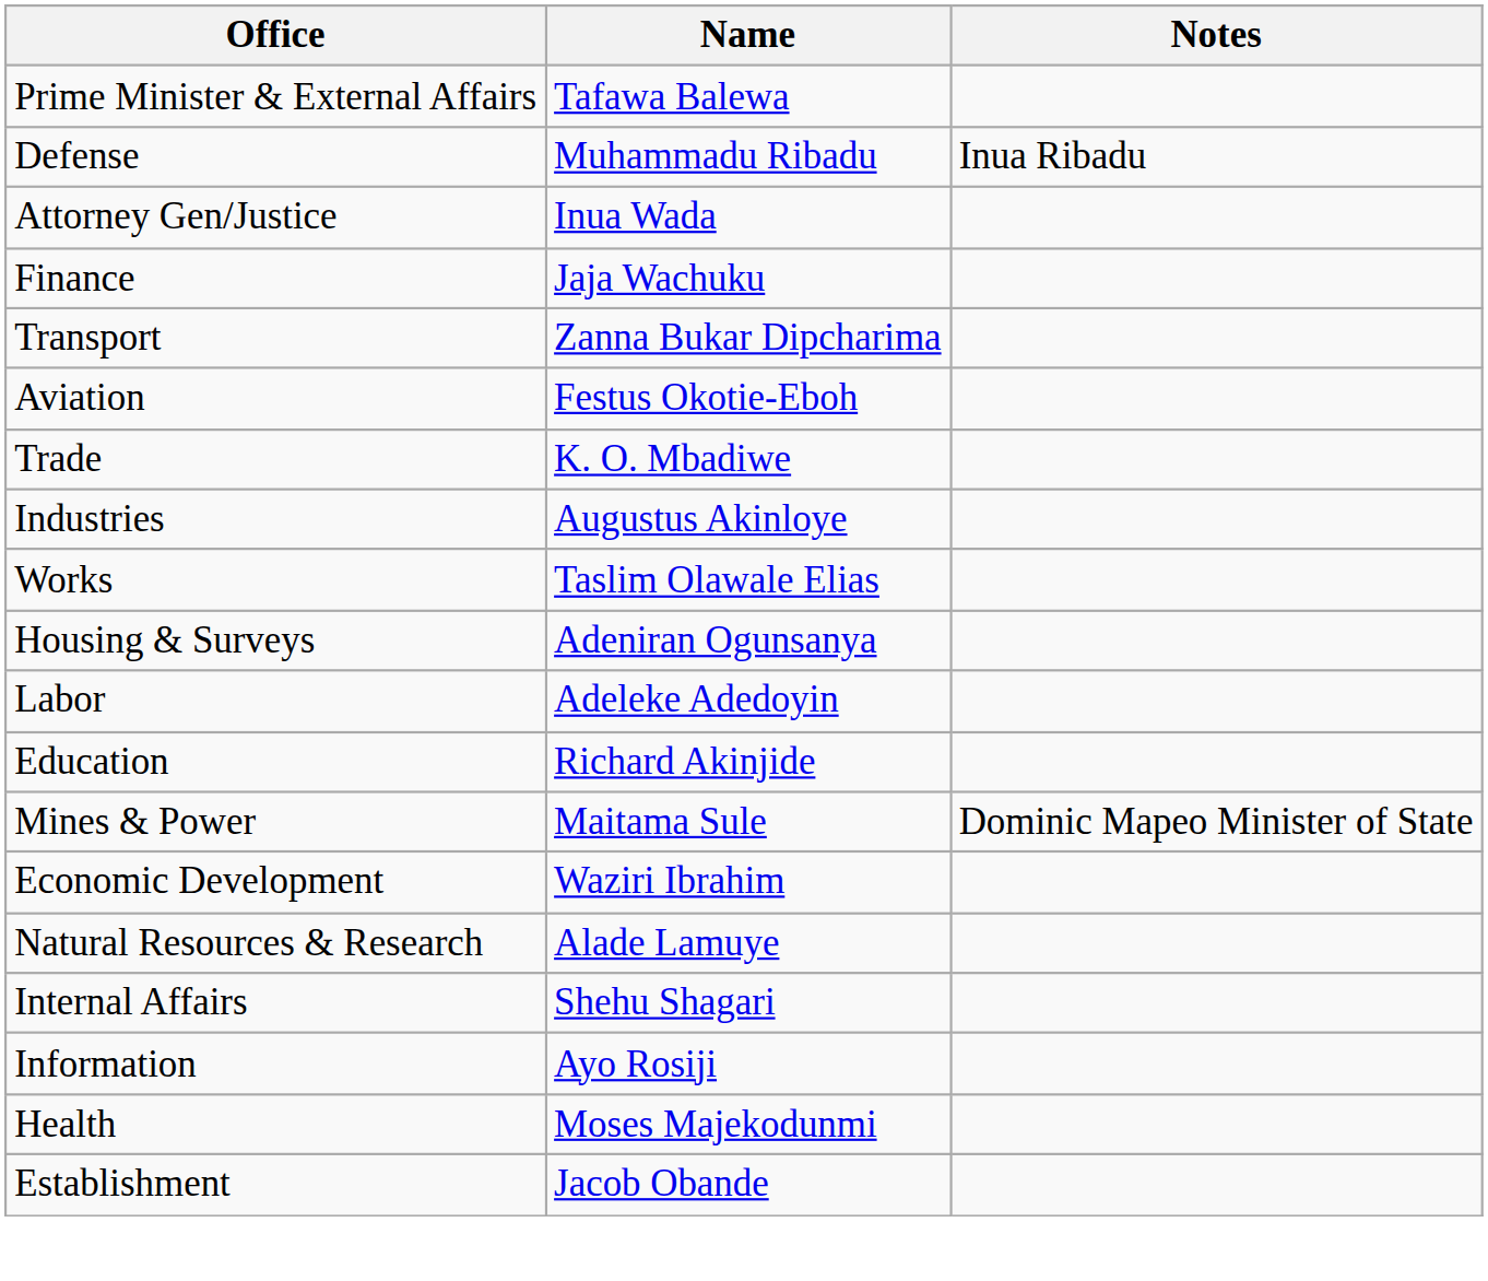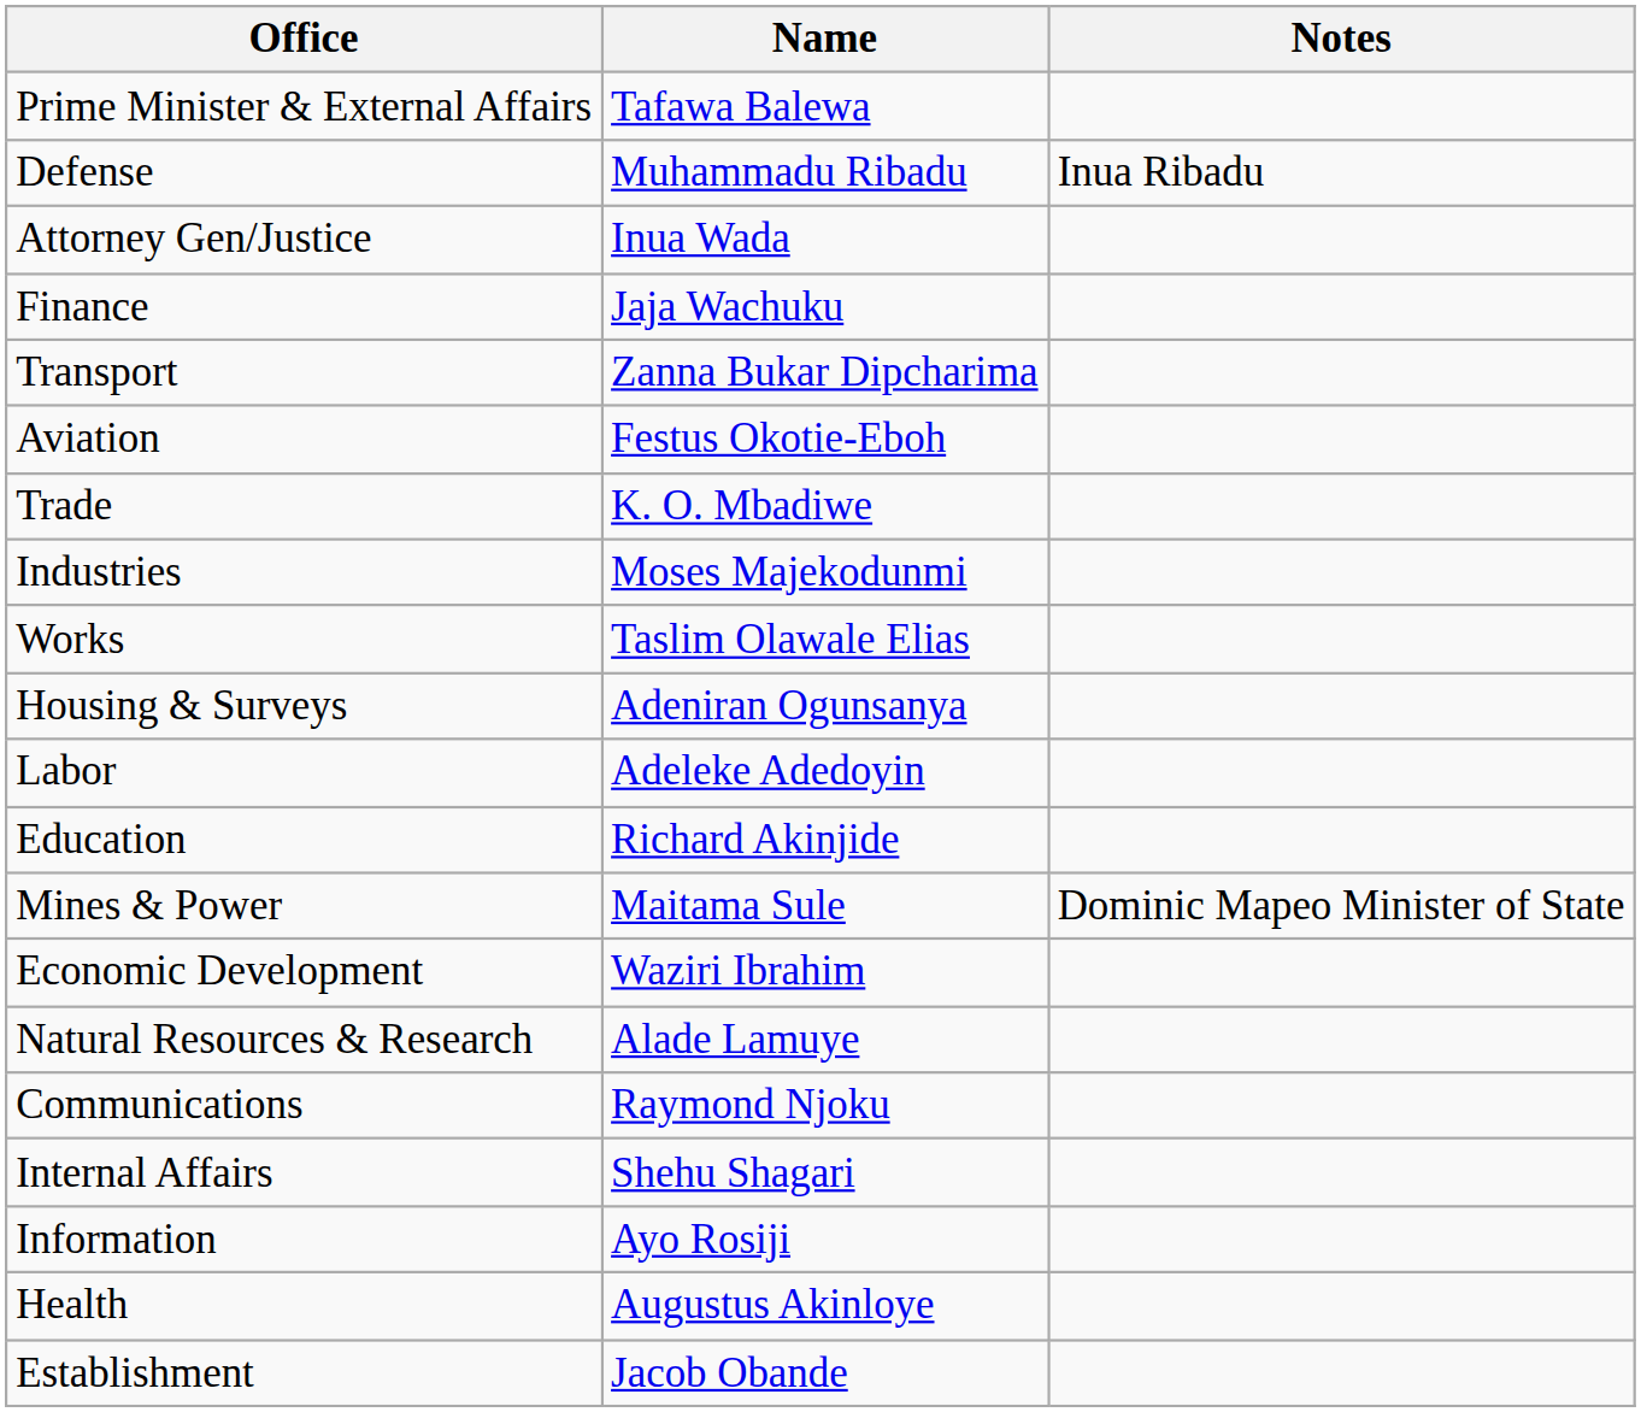 <table class=wikitable>
 <tr>
 <th>Office</th>
 <th>Name</th>
 <th>Notes</th>
 </tr>
 <tr>
 <td>Prime Minister & External Affairs</td>
 <td><a href='#'>Tafawa Balewa</a></td>
 <td></td>
 </tr>
 <tr>
 <td>Defense</td>
 <td><a href='#'>Muhammadu Ribadu</a></td>
 <td>Inua Ribadu </td>
 </tr>
 <tr>
 <td>Attorney Gen/Justice</td>
 <td><a href='#'>Inua Wada</a></td>
 <td></td>
 </tr>
 <tr>
 <td>Finance</td>
 <td><a href='#'>Jaja Wachuku</a></td>
 <td></td>
 </tr>
 <tr>
 <td>Transport</td>
 <td><a href='#'>Zanna Bukar Dipcharima</a></td>
 <td></td>
 </tr>
 <tr>
 <td>Aviation</td>
 <td><a href='#'>Festus Okotie-Eboh</a></td>
 <td></td>
 </tr>
 <tr>
 <td>Trade</td>
 <td><a href='#'>K. O. Mbadiwe</a></td>
 <td></td>
 </tr>
 <tr>
 <td>Industries</td>
-<td><a href='#'>Augustus Akinloye</a></td>
+<td><a href='#'>Moses Majekodunmi</a></td>
 <td></td>
 </tr>
 <tr>
 <td>Works</td>
 <td><a href='#'>Taslim Olawale Elias</a></td>
 <td></td>
 </tr>
 <tr>
 <td>Housing & Surveys</td>
 <td><a href='#'>Adeniran Ogunsanya</a></td>
 <td></td>
 </tr>
 <tr>
 <td>Labor</td>
 <td><a href='#'>Adeleke Adedoyin</a></td>
 <td></td>
 </tr>
 <tr>
 <td>Education</td>
 <td><a href='#'>Richard Akinjide</a></td>
 <td></td>
 </tr>
 <tr>
 <td>Mines & Power</td>
 <td><a href='#'>Maitama Sule</a></td>
 <td>Dominic Mapeo Minister of State</td>
 </tr>
 <tr>
 <td>Economic Development</td>
 <td><a href='#'>Waziri Ibrahim</a></td>
 <td></td>
 </tr>
 <tr>
 <td>Natural Resources & Research</td>
 <td><a href='#'>Alade Lamuye</a></td>
 <td></td>
 </tr>
 <tr>
+<td>Communications</td>
+<td><a href='#'>Raymond Njoku</a></td>
+<td></td>
+</tr>
+<tr>
 <td>Internal Affairs</td>
 <td><a href='#'>Shehu Shagari</a></td>
 <td></td>
 </tr>
 <tr>
 <td>Information</td>
 <td><a href='#'>Ayo Rosiji</a></td>
 <td></td>
 </tr>
 <tr>
 <td>Health</td>
-<td><a href='#'>Moses Majekodunmi</a></td>
+<td><a href='#'>Augustus Akinloye</a></td>
 <td></td>
 </tr>
 <tr>
 <td>Establishment</td>
 <td><a href='#'>Jacob Obande</a></td>
 <td></td>
 </tr>
 </table>
